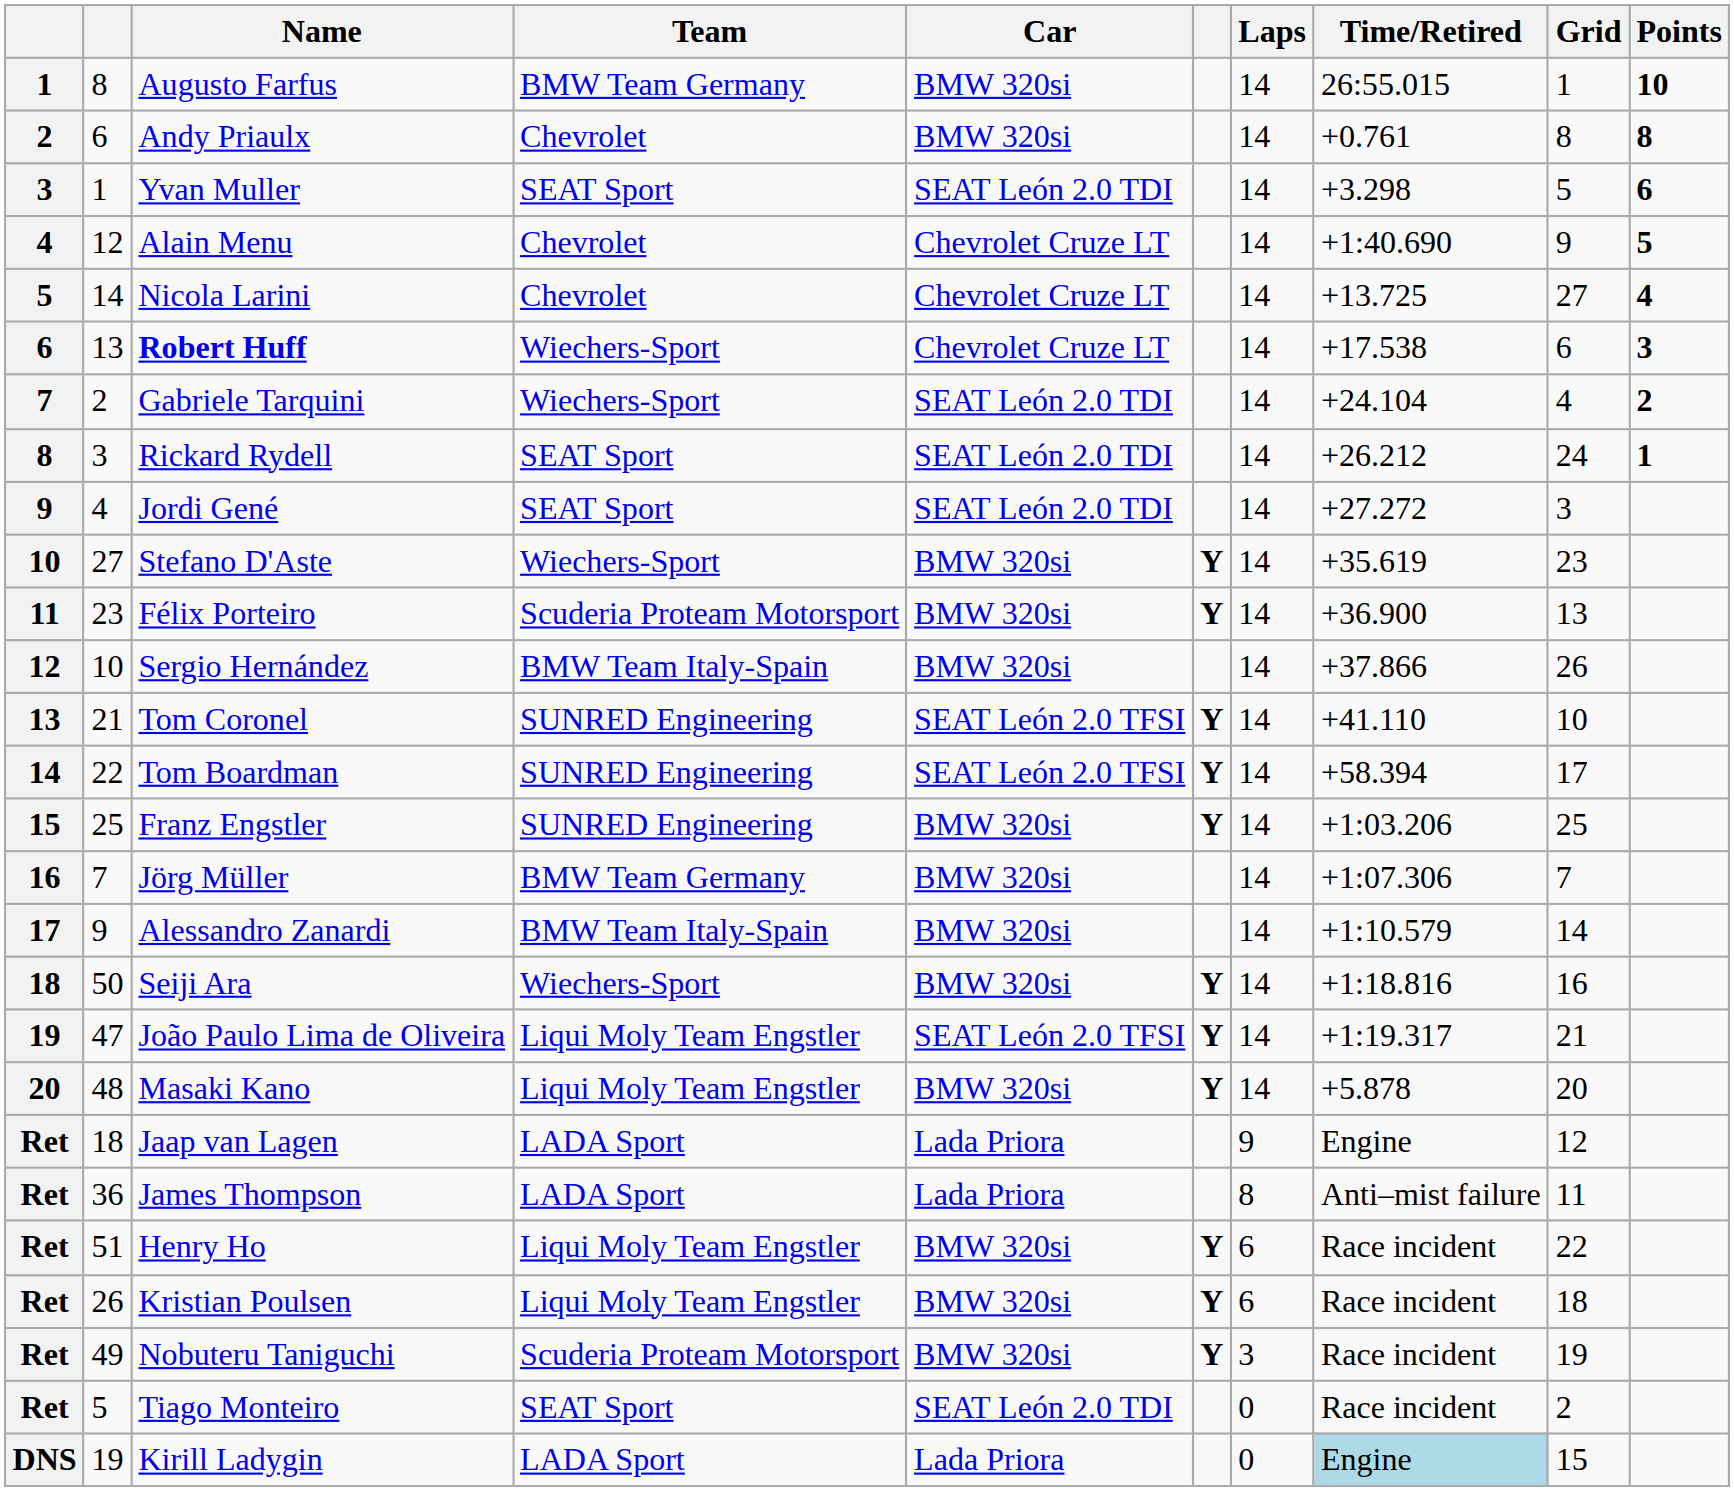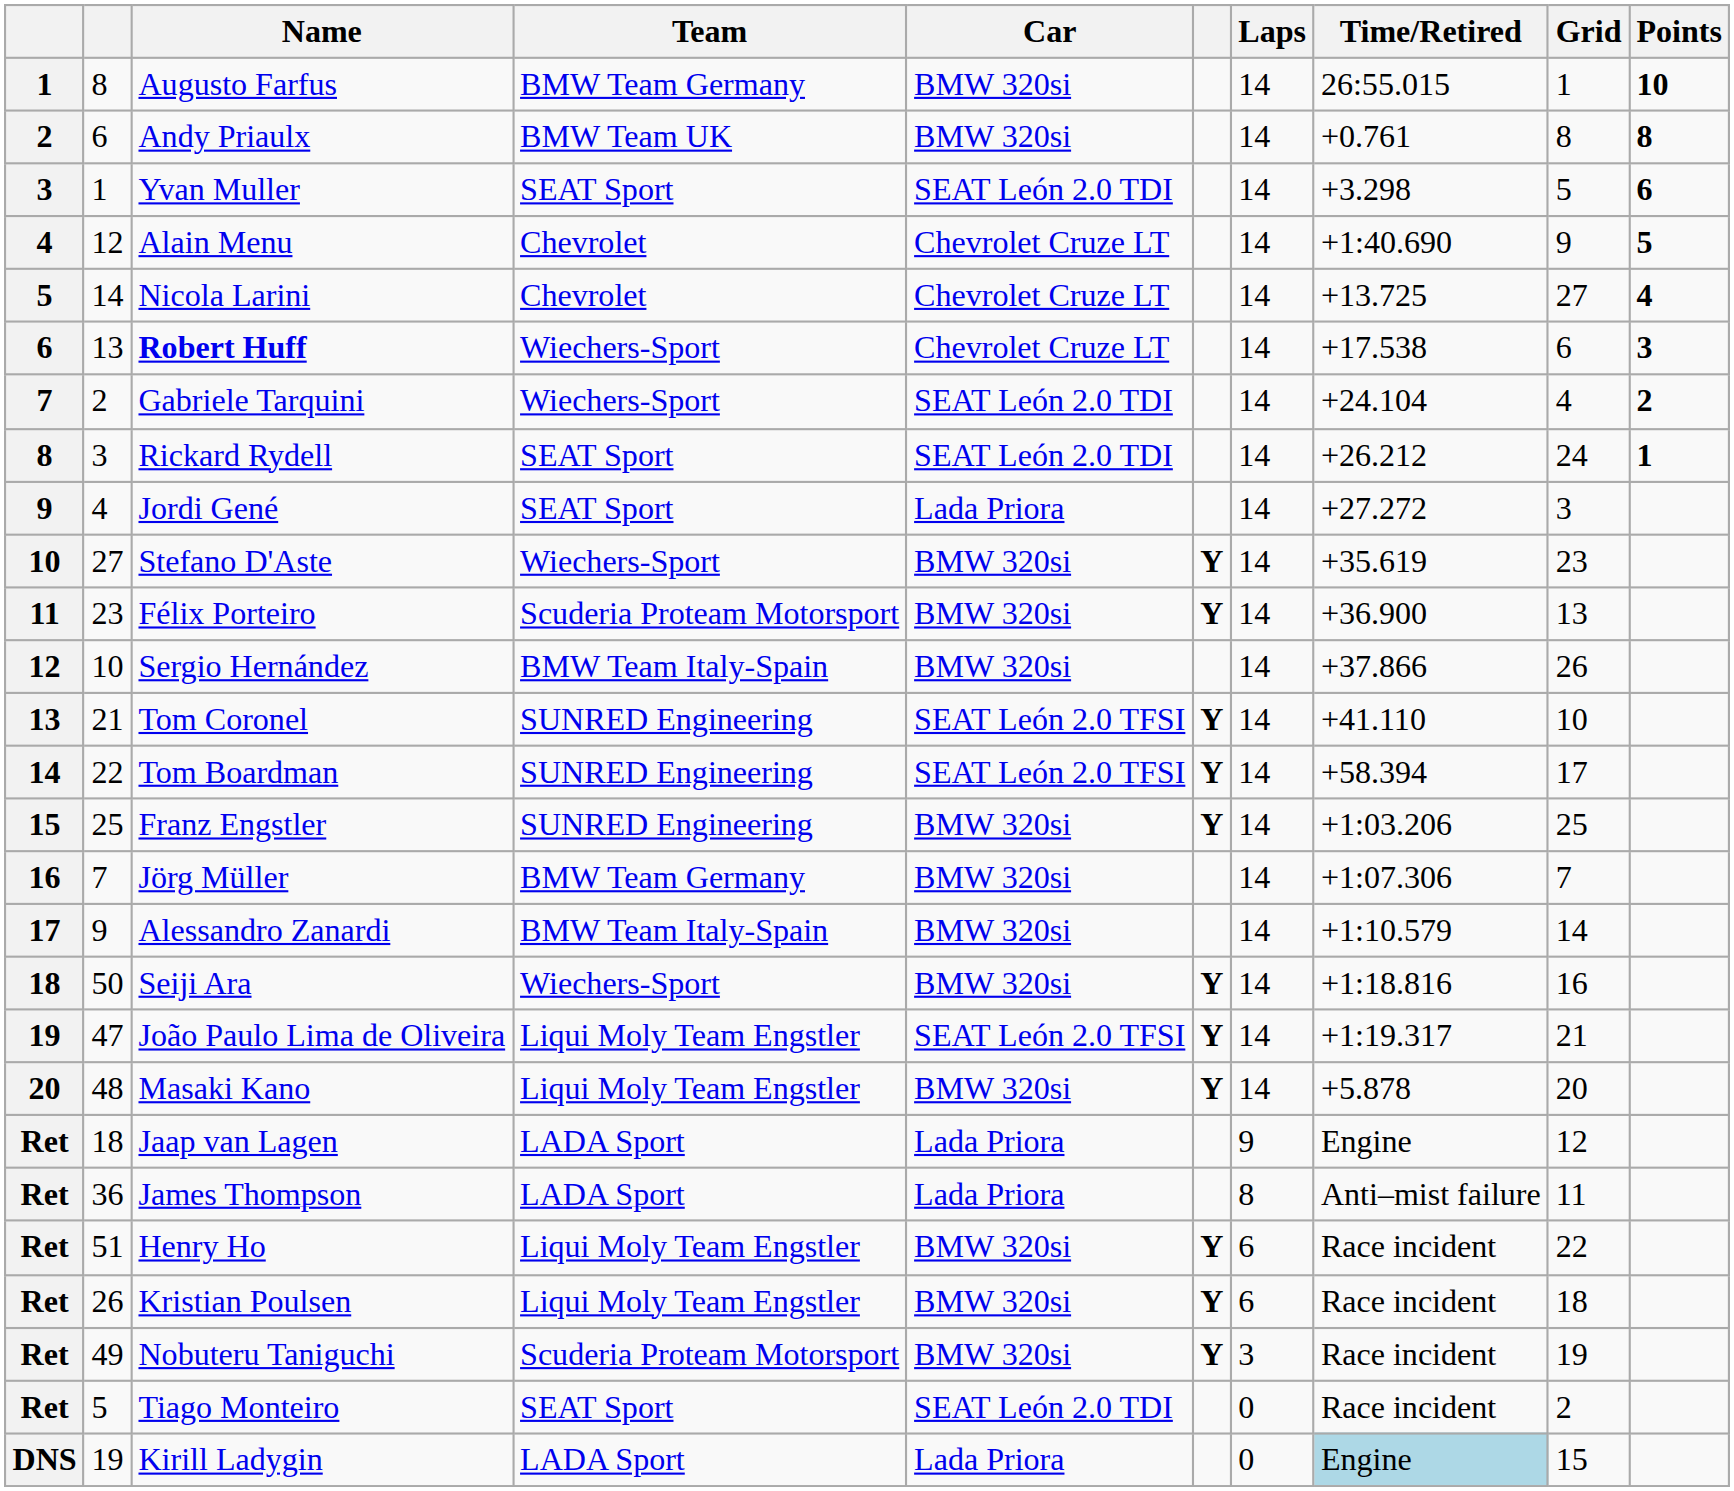 <table class="wikitable sortable" style="font-size: 95%;">
 <tr>
 <th></th>
 <th></th>
 <th>Name</th>
 <th>Team</th>
 <th>Car</th>
 <th></th>
 <th>Laps</th>
 <th>Time/Retired</th>
 <th>Grid</th>
 <th>Points</th>
 </tr>
 <tr>
 <th>1</th>
 <td>8</td>
 <td> <a href='#'>Augusto Farfus</a></td>
 <td><a href='#'>BMW Team Germany</a></td>
 <td><a href='#'>BMW 320si</a></td>
 <td></td>
 <td>14</td>
 <td>26:55.015</td>
 <td>1</td>
 <td><strong>10</strong></td>
 </tr>
 <tr>
 <th>2</th>
 <td>6</td>
 <td> <a href='#'>Andy Priaulx</a></td>
-<td><a href='#'>Chevrolet</a></td>
+<td><a href='#'>BMW Team UK</a></td>
 <td><a href='#'>BMW 320si</a></td>
 <td></td>
 <td>14</td>
 <td>+0.761</td>
 <td>8</td>
 <td><strong>8</strong></td>
 </tr>
 <tr>
 <th>3</th>
 <td>1</td>
 <td> <a href='#'>Yvan Muller</a></td>
 <td><a href='#'>SEAT Sport</a></td>
 <td><a href='#'>SEAT León 2.0 TDI</a></td>
 <td></td>
 <td>14</td>
 <td>+3.298</td>
 <td>5</td>
 <td><strong>6</strong></td>
 </tr>
 <tr>
 <th>4</th>
 <td>12</td>
 <td> <a href='#'>Alain Menu</a></td>
 <td><a href='#'>Chevrolet</a></td>
 <td><a href='#'>Chevrolet Cruze LT</a></td>
 <td></td>
 <td>14</td>
 <td>+1:40.690</td>
 <td>9</td>
 <td><strong>5</strong></td>
 </tr>
 <tr>
 <th>5</th>
 <td>14</td>
 <td> <a href='#'>Nicola Larini</a></td>
 <td><a href='#'>Chevrolet</a></td>
 <td><a href='#'>Chevrolet Cruze LT</a></td>
 <td></td>
 <td>14</td>
 <td>+13.725</td>
 <td>27</td>
 <td><strong>4</strong></td>
 </tr>
 <tr>
 <th>6</th>
 <td>13</td>
 <td> <strong><a href='#'>Robert Huff</a></strong></td>
 <td><a href='#'>Wiechers-Sport</a></td>
 <td><a href='#'>Chevrolet Cruze LT</a></td>
 <td></td>
 <td>14</td>
 <td>+17.538</td>
 <td>6</td>
 <td><strong>3</strong></td>
 </tr>
 <tr>
 <th>7</th>
 <td>2</td>
 <td> <a href='#'>Gabriele Tarquini</a></td>
 <td><a href='#'>Wiechers-Sport</a></td>
 <td><a href='#'>SEAT León 2.0 TDI</a></td>
 <td></td>
 <td>14</td>
 <td>+24.104</td>
 <td>4</td>
 <td><strong>2</strong></td>
 </tr>
 <tr>
 <th>8</th>
 <td>3</td>
 <td> <a href='#'>Rickard Rydell</a></td>
 <td><a href='#'>SEAT Sport</a></td>
 <td><a href='#'>SEAT León 2.0 TDI</a></td>
 <td></td>
 <td>14</td>
 <td>+26.212</td>
 <td>24</td>
 <td><strong>1</strong></td>
 </tr>
 <tr>
 <th>9</th>
 <td>4</td>
 <td> <a href='#'>Jordi Gené</a></td>
 <td><a href='#'>SEAT Sport</a></td>
-<td><a href='#'>SEAT León 2.0 TDI</a></td>
+<td><a href='#'>Lada Priora</a></td>
 <td></td>
 <td>14</td>
 <td>+27.272</td>
 <td>3</td>
 <td></td>
 </tr>
 <tr>
 <th>10</th>
 <td>27</td>
 <td> <a href='#'>Stefano D'Aste</a></td>
 <td><a href='#'>Wiechers-Sport</a></td>
 <td><a href='#'>BMW 320si</a></td>
 <td align=center><strong><span>Y</span></strong></td>
 <td>14</td>
 <td>+35.619</td>
 <td>23</td>
 <td></td>
 </tr>
 <tr>
 <th>11</th>
 <td>23</td>
 <td> <a href='#'>Félix Porteiro</a></td>
 <td><a href='#'>Scuderia Proteam Motorsport</a></td>
 <td><a href='#'>BMW 320si</a></td>
 <td align=center><strong><span>Y</span></strong></td>
 <td>14</td>
 <td>+36.900</td>
 <td>13</td>
 <td></td>
 </tr>
 <tr>
 <th>12</th>
 <td>10</td>
 <td> <a href='#'>Sergio Hernández</a></td>
 <td><a href='#'>BMW Team Italy-Spain</a></td>
 <td><a href='#'>BMW 320si</a></td>
 <td></td>
 <td>14</td>
 <td>+37.866</td>
 <td>26</td>
 <td></td>
 </tr>
 <tr>
 <th>13</th>
 <td>21</td>
 <td> <a href='#'>Tom Coronel</a></td>
 <td><a href='#'>SUNRED Engineering</a></td>
 <td><a href='#'>SEAT León 2.0 TFSI</a></td>
 <td align=center><strong><span>Y</span></strong></td>
 <td>14</td>
 <td>+41.110</td>
 <td>10</td>
 <td></td>
 </tr>
 <tr>
 <th>14</th>
 <td>22</td>
 <td> <a href='#'>Tom Boardman</a></td>
 <td><a href='#'>SUNRED Engineering</a></td>
 <td><a href='#'>SEAT León 2.0 TFSI</a></td>
 <td align=center><strong><span>Y</span></strong></td>
 <td>14</td>
 <td>+58.394</td>
 <td>17</td>
 <td></td>
 </tr>
 <tr>
 <th>15</th>
 <td>25</td>
 <td> <a href='#'>Franz Engstler</a></td>
 <td><a href='#'>SUNRED Engineering</a></td>
 <td><a href='#'>BMW 320si</a></td>
 <td align=center><strong><span>Y</span></strong></td>
 <td>14</td>
 <td>+1:03.206</td>
 <td>25</td>
 <td></td>
 </tr>
 <tr>
 <th>16</th>
 <td>7</td>
 <td> <a href='#'>Jörg Müller</a></td>
 <td><a href='#'>BMW Team Germany</a></td>
 <td><a href='#'>BMW 320si</a></td>
 <td></td>
 <td>14</td>
 <td>+1:07.306</td>
 <td>7</td>
 <td></td>
 </tr>
 <tr>
 <th>17</th>
 <td>9</td>
 <td> <a href='#'>Alessandro Zanardi</a></td>
 <td><a href='#'>BMW Team Italy-Spain</a></td>
 <td><a href='#'>BMW 320si</a></td>
 <td></td>
 <td>14</td>
 <td>+1:10.579</td>
 <td>14</td>
 <td></td>
 </tr>
 <tr>
 <th>18</th>
 <td>50</td>
 <td> <a href='#'>Seiji Ara</a></td>
 <td><a href='#'>Wiechers-Sport</a></td>
 <td><a href='#'>BMW 320si</a></td>
 <td align=center><strong><span>Y</span></strong></td>
 <td>14</td>
 <td>+1:18.816</td>
 <td>16</td>
 <td></td>
 </tr>
 <tr>
 <th>19</th>
 <td>47</td>
 <td> <a href='#'>João Paulo Lima de Oliveira</a></td>
 <td><a href='#'>Liqui Moly Team Engstler</a></td>
 <td><a href='#'>SEAT León 2.0 TFSI</a></td>
 <td align=center><strong><span>Y</span></strong></td>
 <td>14</td>
 <td>+1:19.317</td>
 <td>21</td>
 <td></td>
 </tr>
 <tr>
 <th>20</th>
 <td>48</td>
 <td> <a href='#'>Masaki Kano</a></td>
 <td><a href='#'>Liqui Moly Team Engstler</a></td>
 <td><a href='#'>BMW 320si</a></td>
 <td align=center><strong><span>Y</span></strong></td>
 <td>14</td>
 <td>+5.878</td>
 <td>20</td>
 <td></td>
 </tr>
 <tr>
 <th>Ret</th>
 <td>18</td>
 <td> <a href='#'>Jaap van Lagen</a></td>
 <td><a href='#'>LADA Sport</a></td>
 <td><a href='#'>Lada Priora</a></td>
 <td></td>
 <td>9</td>
 <td>Engine</td>
 <td>12</td>
 <td></td>
 </tr>
 <tr>
 <th>Ret</th>
 <td>36</td>
 <td> <a href='#'>James Thompson</a></td>
 <td><a href='#'>LADA Sport</a></td>
 <td><a href='#'>Lada Priora</a></td>
 <td></td>
 <td>8</td>
 <td>Anti–mist failure</td>
 <td>11</td>
 <td></td>
 </tr>
 <tr>
 <th>Ret</th>
 <td>51</td>
 <td> <a href='#'>Henry Ho</a></td>
 <td><a href='#'>Liqui Moly Team Engstler</a></td>
 <td><a href='#'>BMW 320si</a></td>
 <td align=center><strong><span>Y</span></strong></td>
 <td>6</td>
 <td>Race incident</td>
 <td>22</td>
 <td></td>
 </tr>
 <tr>
 <th>Ret</th>
 <td>26</td>
 <td> <a href='#'>Kristian Poulsen</a></td>
 <td><a href='#'>Liqui Moly Team Engstler</a></td>
 <td><a href='#'>BMW 320si</a></td>
 <td align=center><strong><span>Y</span></strong></td>
 <td>6</td>
 <td>Race incident</td>
 <td>18</td>
 <td></td>
 </tr>
 <tr>
 <th>Ret</th>
 <td>49</td>
 <td> <a href='#'>Nobuteru Taniguchi</a></td>
 <td><a href='#'>Scuderia Proteam Motorsport</a></td>
 <td><a href='#'>BMW 320si</a></td>
 <td align=center><strong><span>Y</span></strong></td>
 <td>3</td>
 <td>Race incident</td>
 <td>19</td>
 <td></td>
 </tr>
 <tr>
 <th>Ret</th>
 <td>5</td>
 <td> <a href='#'>Tiago Monteiro</a></td>
 <td><a href='#'>SEAT Sport</a></td>
 <td><a href='#'>SEAT León 2.0 TDI</a></td>
 <td></td>
 <td>0</td>
 <td>Race incident</td>
 <td>2</td>
 <td></td>
 </tr>
 <tr>
 <th>DNS</th>
 <td>19</td>
 <td> <a href='#'>Kirill Ladygin</a></td>
 <td><a href='#'>LADA Sport</a></td>
 <td><a href='#'>Lada Priora</a></td>
 <td></td>
 <td>0</td>
 <td style="background: lightblue;">Engine</td>
 <td>15</td>
 <td></td>
 </tr>
 <tr>
 </tr>
 </table>
